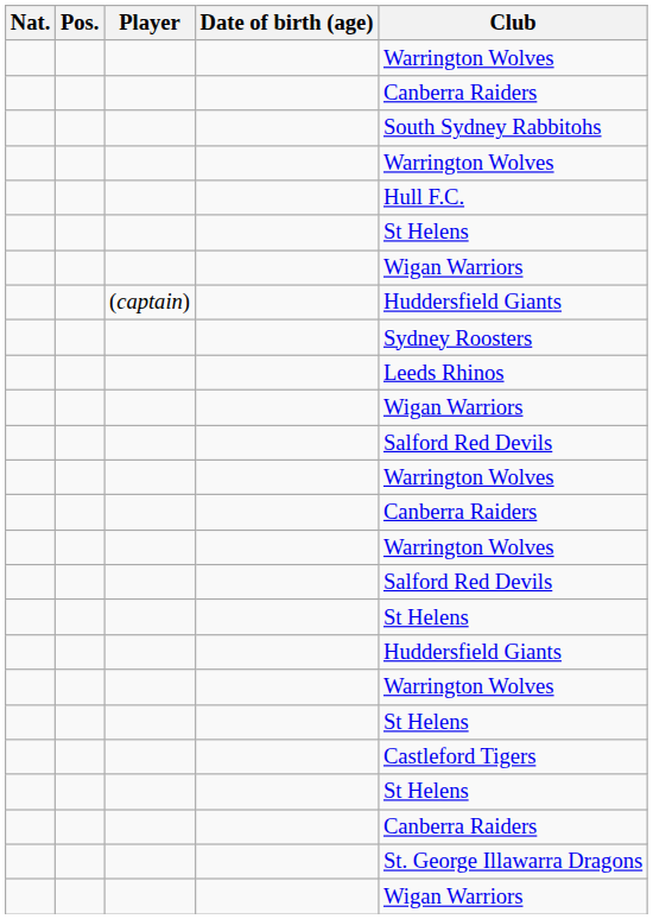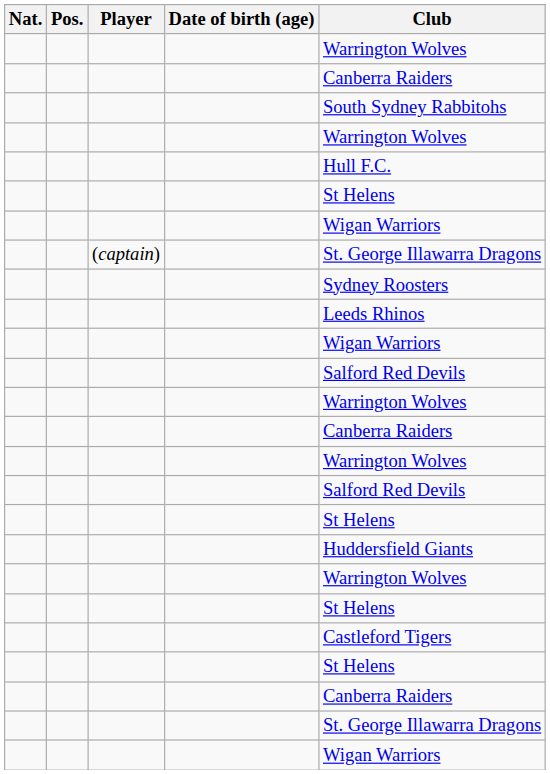 <table class="wikitable sortable">
 <tr>
 <th><abbr>Nat.</abbr></th>
 <th>Pos.</th>
 <th>Player</th>
 <th>Date of birth (age)</th>
 <th>Club</th>
 </tr>
 <tr>
 <td align=center></td>
 <td align=center></td>
 <td></td>
 <td></td>
 <td> <a href='#'>Warrington Wolves</a></td>
 </tr>
 <tr>
 <td align=center></td>
 <td align=center></td>
 <td></td>
 <td></td>
 <td> <a href='#'>Canberra Raiders</a></td>
 </tr>
 <tr>
 <td align=center></td>
 <td align=center></td>
 <td></td>
 <td></td>
 <td> <a href='#'>South Sydney Rabbitohs</a></td>
 </tr>
 <tr>
 <td align=center></td>
 <td align=center></td>
 <td></td>
 <td></td>
 <td> <a href='#'>Warrington Wolves</a></td>
 </tr>
 <tr>
 <td align=center></td>
 <td align=center></td>
 <td></td>
 <td></td>
 <td> <a href='#'>Hull F.C.</a></td>
 </tr>
 <tr>
 <td align=center></td>
 <td align=center></td>
 <td></td>
 <td></td>
 <td> <a href='#'>St Helens</a></td>
 </tr>
 <tr>
 <td align=center></td>
 <td align=center></td>
 <td></td>
 <td></td>
 <td> <a href='#'>Wigan Warriors</a></td>
 </tr>
 <tr>
 <td align=center></td>
 <td align=center></td>
 <td> (<em>captain</em>)</td>
 <td></td>
-<td> <a href='#'>Huddersfield Giants</a></td>
+<td> <a href='#'>St. George Illawarra Dragons</a></td>
 </tr>
 <tr>
 <td align=center></td>
 <td align=center></td>
 <td></td>
 <td></td>
 <td> <a href='#'>Sydney Roosters</a></td>
 </tr>
 <tr>
 <td align=center></td>
 <td align=center></td>
 <td></td>
 <td></td>
 <td> <a href='#'>Leeds Rhinos</a></td>
 </tr>
 <tr>
 <td align=center></td>
 <td align=center></td>
 <td></td>
 <td></td>
 <td> <a href='#'>Wigan Warriors</a></td>
 </tr>
 <tr>
 <td align=center></td>
 <td align=center></td>
 <td></td>
 <td></td>
 <td> <a href='#'>Salford Red Devils</a></td>
 </tr>
 <tr>
 <td align=center></td>
 <td align=center></td>
 <td></td>
 <td></td>
 <td> <a href='#'>Warrington Wolves</a></td>
 </tr>
 <tr>
 <td align=center></td>
 <td align=center></td>
 <td></td>
 <td></td>
 <td> <a href='#'>Canberra Raiders</a></td>
 </tr>
 <tr>
 <td align=center></td>
 <td align=center></td>
 <td></td>
 <td></td>
 <td> <a href='#'>Warrington Wolves</a></td>
 </tr>
 <tr>
 <td align=center></td>
 <td align=center></td>
 <td></td>
 <td></td>
 <td> <a href='#'>Salford Red Devils</a></td>
 </tr>
 <tr>
 <td align=center></td>
 <td align=center></td>
 <td></td>
 <td></td>
 <td> <a href='#'>St Helens</a></td>
 </tr>
 <tr>
 <td align=center></td>
 <td align=center></td>
 <td></td>
 <td></td>
 <td> <a href='#'>Huddersfield Giants</a></td>
 </tr>
 <tr>
 <td align=center></td>
 <td align=center></td>
 <td></td>
 <td></td>
 <td> <a href='#'>Warrington Wolves</a></td>
 </tr>
 <tr>
 <td align=center></td>
 <td align=center></td>
 <td></td>
 <td></td>
 <td> <a href='#'>St Helens</a></td>
 </tr>
 <tr>
 <td align=center></td>
 <td align=center></td>
 <td></td>
 <td></td>
 <td> <a href='#'>Castleford Tigers</a></td>
 </tr>
 <tr>
 <td align=center></td>
 <td align=center></td>
 <td></td>
 <td></td>
 <td> <a href='#'>St Helens</a></td>
 </tr>
 <tr>
 <td align=center></td>
 <td align=center></td>
 <td></td>
 <td></td>
 <td> <a href='#'>Canberra Raiders</a></td>
 </tr>
 <tr>
 <td align=center></td>
 <td align=center></td>
 <td></td>
 <td></td>
 <td> <a href='#'>St. George Illawarra Dragons</a></td>
 </tr>
 <tr>
 <td align=center></td>
 <td align=center></td>
 <td></td>
 <td></td>
 <td> <a href='#'>Wigan Warriors</a></td>
 </tr>
 </table>
